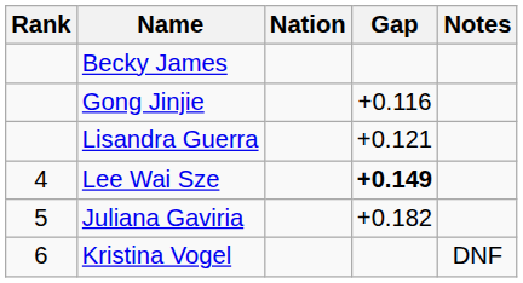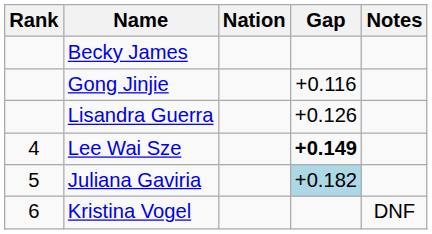 <table class="wikitable sortable" style="text-align:center">
 <tr>
 <th>Rank</th>
 <th>Name</th>
 <th>Nation</th>
 <th>Gap</th>
 <th>Notes</th>
 </tr>
 <tr>
 <td></td>
 <td align=left><a href='#'>Becky James</a></td>
 <td align=left></td>
 <td></td>
 <td></td>
 </tr>
 <tr>
 <td></td>
 <td align=left><a href='#'>Gong Jinjie</a></td>
 <td align=left></td>
 <td>+0.116</td>
 <td></td>
 </tr>
 <tr>
 <td></td>
 <td align=left><a href='#'>Lisandra Guerra</a></td>
 <td align=left></td>
-<td>+0.121</td>
+<td>+0.126</td>
 <td></td>
 </tr>
 <tr>
 <td>4</td>
 <td align=left><a href='#'>Lee Wai Sze</a></td>
 <td align=left></td>
 <td><strong>+0.149</strong></td>
 <td></td>
 </tr>
 <tr>
 <td>5</td>
 <td align=left><a href='#'>Juliana Gaviria</a></td>
 <td align=left></td>
-<td>+0.182</td>
+<td style="background: lightblue;">+0.182</td>
 <td></td>
 </tr>
 <tr>
 <td>6</td>
 <td align=left><a href='#'>Kristina Vogel</a></td>
 <td align=left></td>
 <td></td>
 <td>DNF</td>
 </tr>
 </table>
